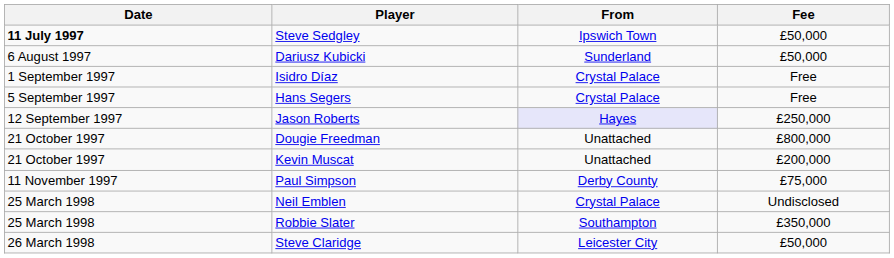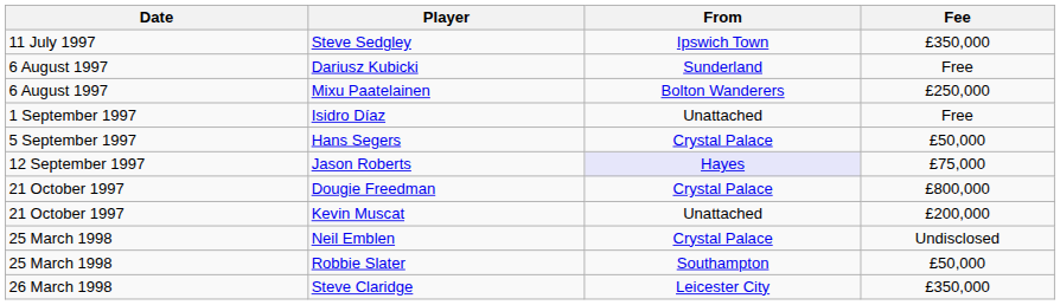 <table class="wikitable" style="text-align:center; font-size:95%;width:65%; text-align:left">
 <tr>
 <th><strong>Date</strong></th>
 <th><strong>Player</strong></th>
 <th><strong>From</strong></th>
 <th><strong>Fee</strong></th>
 </tr>
 <tr --->
-<td><strong>11 July 1997</strong></td>
+<td>11 July 1997</td>
 <td> <a href='#'>Steve Sedgley</a></td>
 <td align="center"><a href='#'>Ipswich Town</a></td>
-<td align="center">£50,000</td>
+<td align="center">£350,000</td>
 </tr>
 <tr --->
 <td>6 August 1997</td>
 <td> <a href='#'>Dariusz Kubicki</a></td>
 <td align="center"><a href='#'>Sunderland</a></td>
-<td align="center">£50,000</td>
+<td align="center">Free</td>
+</tr>
+<tr --->
+<td>6 August 1997</td>
+<td> <a href='#'>Mixu Paatelainen</a></td>
+<td align="center"><a href='#'>Bolton Wanderers</a></td>
+<td align="center">£250,000</td>
 </tr>
 <tr --->
 <td>1 September 1997</td>
 <td> <a href='#'>Isidro Díaz</a></td>
-<td align="center"><a href='#'>Crystal Palace</a></td>
+<td align="center">Unattached</td>
 <td align="center">Free</td>
 </tr>
 <tr --->
 <td>5 September 1997</td>
 <td> <a href='#'>Hans Segers</a></td>
 <td align="center"><a href='#'>Crystal Palace</a></td>
-<td align="center">Free</td>
+<td align="center">£50,000</td>
 </tr>
 <tr --->
 <td>12 September 1997</td>
 <td> <a href='#'>Jason Roberts</a></td>
 <td align="center" style="background: lavender;"><a href='#'>Hayes</a></td>
-<td align="center">£250,000</td>
+<td align="center">£75,000</td>
 </tr>
 <tr --->
 <td>21 October 1997</td>
 <td> <a href='#'>Dougie Freedman</a></td>
-<td align="center">Unattached</td>
+<td align="center"><a href='#'>Crystal Palace</a></td>
 <td align="center">£800,000</td>
 </tr>
 <tr --->
 <td>21 October 1997</td>
 <td> <a href='#'>Kevin Muscat</a></td>
 <td align="center">Unattached</td>
 <td align="center">£200,000</td>
-</tr>
-<tr --->
-<td>11 November 1997</td>
-<td> <a href='#'>Paul Simpson</a></td>
-<td align="center"><a href='#'>Derby County</a></td>
-<td align="center">£75,000</td>
 </tr>
 <tr --->
 <td>25 March 1998</td>
 <td> <a href='#'>Neil Emblen</a></td>
 <td align="center"><a href='#'>Crystal Palace</a></td>
 <td align="center">Undisclosed</td>
 </tr>
 <tr --->
 <td>25 March 1998</td>
 <td> <a href='#'>Robbie Slater</a></td>
 <td align="center"><a href='#'>Southampton</a></td>
-<td align="center">£350,000</td>
+<td align="center">£50,000</td>
 </tr>
 <tr --->
 <td>26 March 1998</td>
 <td> <a href='#'>Steve Claridge</a></td>
 <td align="center"><a href='#'>Leicester City</a></td>
-<td align="center">£50,000</td>
+<td align="center">£350,000</td>
 </tr>
 </table>
